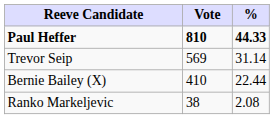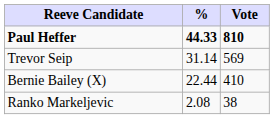 <table class="wikitable">
 <tr>
 <th style="background:#ddf; width:200px;">Reeve Candidate</th>
+<th style="background:#ddf; width:30px;">%</th>
 <th style="background:#ddf; width:50px;">Vote</th>
-<th style="background:#ddf; width:30px;">%</th>
 </tr>
 <tr>
 <td><strong>Paul Heffer</strong></td>
+<td><strong>44.33</strong></td>
 <td><strong>810</strong></td>
-<td><strong>44.33</strong></td>
 </tr>
 <tr>
 <td>Trevor Seip</td>
+<td>31.14</td>
 <td>569</td>
-<td>31.14</td>
 </tr>
 <tr>
 <td>Bernie Bailey (X)</td>
+<td>22.44</td>
 <td>410</td>
-<td>22.44</td>
 </tr>
 <tr>
 <td>Ranko Markeljevic</td>
+<td>2.08</td>
 <td>38</td>
-<td>2.08</td>
 </tr>
 </table>
